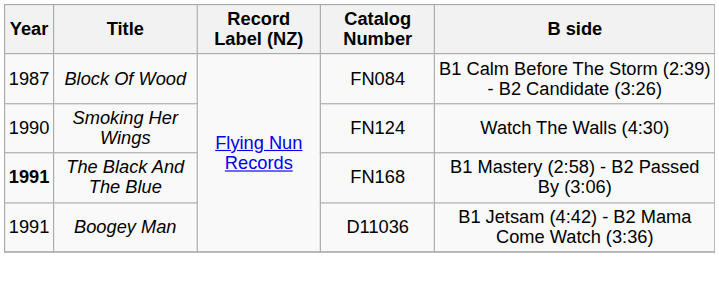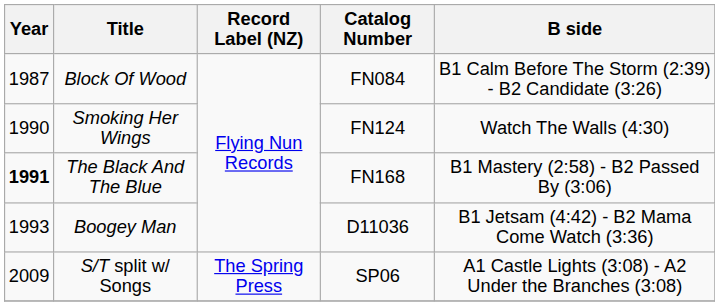 <table class="wikitable" style="text-align:center; width: 100%;">
 <tr>
 <th>Year</th>
 <th>Title</th>
 <th>Record Label (NZ)</th>
 <th>Catalog Number</th>
 <th>B side</th>
 </tr>
 <tr>
 <td>1987</td>
 <td><em>Block Of Wood</em></td>
 <td rowspan=4><a href='#'>Flying Nun Records</a></td>
 <td>FN084</td>
 <td>B1 Calm Before The Storm (2:39) - B2 Candidate (3:26)</td>
 </tr>
 <tr>
 <td>1990</td>
 <td><em>Smoking Her Wings</em></td>
 <td>FN124</td>
 <td>Watch The Walls (4:30)</td>
 </tr>
 <tr>
 <td><strong>1991</strong></td>
 <td><em>The Black And The Blue</em></td>
 <td>FN168</td>
 <td>B1 Mastery (2:58) - B2 Passed By (3:06)</td>
 </tr>
 <tr>
-<td>1991</td>
+<td>1993</td>
 <td><em>Boogey Man</em></td>
 <td>D11036</td>
 <td>B1 Jetsam (4:42) - B2 Mama Come Watch (3:36)</td>
 </tr>
 <tr>
+<td>2009</td>
+<td><em>S/T</em> split w/ Songs</td>
+<td><a href='#'>The Spring Press</a></td>
+<td>SP06</td>
+<td>A1 Castle Lights (3:08) - A2 Under the Branches (3:08)</td>
+</tr>
+<tr>
 </tr>
 </table>
